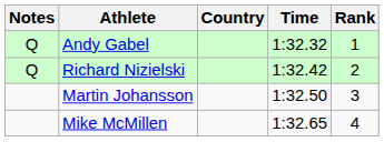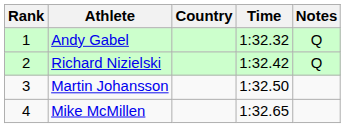 <table class="wikitable" style="text-align:center">
 <tr>
-<th>Notes</th>
+<th>Rank</th>
 <th>Athlete</th>
 <th>Country</th>
 <th>Time</th>
-<th>Rank</th>
+<th>Notes</th>
 </tr>
 <tr bgcolor=ccffcc>
-<td>Q</td>
+<td>1</td>
 <td align=left><a href='#'>Andy Gabel</a></td>
 <td align=left></td>
 <td>1:32.32</td>
-<td>1</td>
+<td>Q</td>
 </tr>
 <tr bgcolor=ccffcc>
-<td>Q</td>
+<td>2</td>
 <td align=left><a href='#'>Richard Nizielski</a></td>
 <td align=left></td>
 <td>1:32.42</td>
-<td>2</td>
+<td>Q</td>
 </tr>
 <tr>
-<td></td>
+<td>3</td>
 <td align=left><a href='#'>Martin Johansson</a></td>
 <td align=left></td>
 <td>1:32.50</td>
-<td>3</td>
+<td></td>
 </tr>
 <tr>
-<td></td>
+<td>4</td>
 <td align=left><a href='#'>Mike McMillen</a></td>
 <td align=left></td>
 <td>1:32.65</td>
-<td>4</td>
+<td></td>
 </tr>
 </table>
